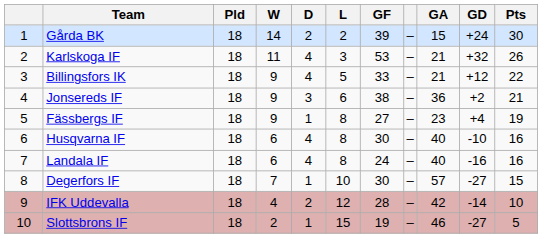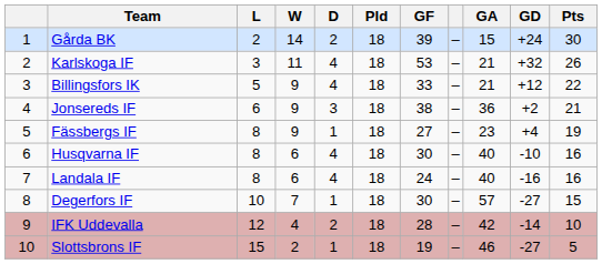 <table class="wikitable" style="text-align: center;">
 <tr>
 <th style="width: 40px;"></th>
 <th style="width: 200px;">Team</th>
-<th style="width: 45px;">Pld</th>
+<th style="width: 35px;">L</th>
 <th style="width: 35px;">W</th>
 <th style="width: 35px;">D</th>
-<th style="width: 35px;">L</th>
+<th style="width: 45px;">Pld</th>
 <th style="width: 45px;">GF</th>
 <th></th>
 <th style="width: 45px;">GA</th>
 <th style="width: 35px;">GD</th>
 <th style="width: 45px;">Pts</th>
 </tr>
 <tr style="background: #d2e6ff">
 <td>1</td>
 <td style="text-align: left;"><a href='#'>Gårda BK</a></td>
-<td>18</td>
+<td>2</td>
 <td>14</td>
 <td>2</td>
-<td>2</td>
+<td>18</td>
 <td>39</td>
 <td>–</td>
 <td>15</td>
 <td>+24</td>
 <td>30</td>
 </tr>
 <tr>
 <td>2</td>
 <td style="text-align: left;"><a href='#'>Karlskoga IF</a></td>
-<td>18</td>
+<td>3</td>
 <td>11</td>
 <td>4</td>
-<td>3</td>
+<td>18</td>
 <td>53</td>
 <td>–</td>
 <td>21</td>
 <td>+32</td>
 <td>26</td>
 </tr>
 <tr>
 <td>3</td>
 <td style="text-align: left;"><a href='#'>Billingsfors IK</a></td>
-<td>18</td>
+<td>5</td>
 <td>9</td>
 <td>4</td>
-<td>5</td>
+<td>18</td>
 <td>33</td>
 <td>–</td>
 <td>21</td>
 <td>+12</td>
 <td>22</td>
 </tr>
 <tr>
 <td>4</td>
 <td style="text-align: left;"><a href='#'>Jonsereds IF</a></td>
-<td>18</td>
+<td>6</td>
 <td>9</td>
 <td>3</td>
-<td>6</td>
+<td>18</td>
 <td>38</td>
 <td>–</td>
 <td>36</td>
 <td>+2</td>
 <td>21</td>
 </tr>
 <tr>
 <td>5</td>
 <td style="text-align: left;"><a href='#'>Fässbergs IF</a></td>
-<td>18</td>
+<td>8</td>
 <td>9</td>
 <td>1</td>
-<td>8</td>
+<td>18</td>
 <td>27</td>
 <td>–</td>
 <td>23</td>
 <td>+4</td>
 <td>19</td>
 </tr>
 <tr>
 <td>6</td>
 <td style="text-align: left;"><a href='#'>Husqvarna IF</a></td>
-<td>18</td>
+<td>8</td>
 <td>6</td>
 <td>4</td>
-<td>8</td>
+<td>18</td>
 <td>30</td>
 <td>–</td>
 <td>40</td>
 <td>-10</td>
 <td>16</td>
 </tr>
 <tr>
 <td>7</td>
 <td style="text-align: left;"><a href='#'>Landala IF</a></td>
-<td>18</td>
+<td>8</td>
 <td>6</td>
 <td>4</td>
-<td>8</td>
+<td>18</td>
 <td>24</td>
 <td>–</td>
 <td>40</td>
 <td>-16</td>
 <td>16</td>
 </tr>
 <tr>
 <td>8</td>
 <td style="text-align: left;"><a href='#'>Degerfors IF</a></td>
-<td>18</td>
+<td>10</td>
 <td>7</td>
 <td>1</td>
-<td>10</td>
+<td>18</td>
 <td>30</td>
 <td>–</td>
 <td>57</td>
 <td>-27</td>
 <td>15</td>
 </tr>
 <tr style="background: #deb0b0">
 <td>9</td>
 <td style="text-align: left;"><a href='#'>IFK Uddevalla</a></td>
-<td>18</td>
+<td>12</td>
 <td>4</td>
 <td>2</td>
-<td>12</td>
+<td>18</td>
 <td>28</td>
 <td>–</td>
 <td>42</td>
 <td>-14</td>
 <td>10</td>
 </tr>
 <tr style="background: #deb0b0">
 <td>10</td>
 <td style="text-align: left;"><a href='#'>Slottsbrons IF</a></td>
-<td>18</td>
+<td>15</td>
 <td>2</td>
 <td>1</td>
-<td>15</td>
+<td>18</td>
 <td>19</td>
 <td>–</td>
 <td>46</td>
 <td>-27</td>
 <td>5</td>
 </tr>
 </table>
